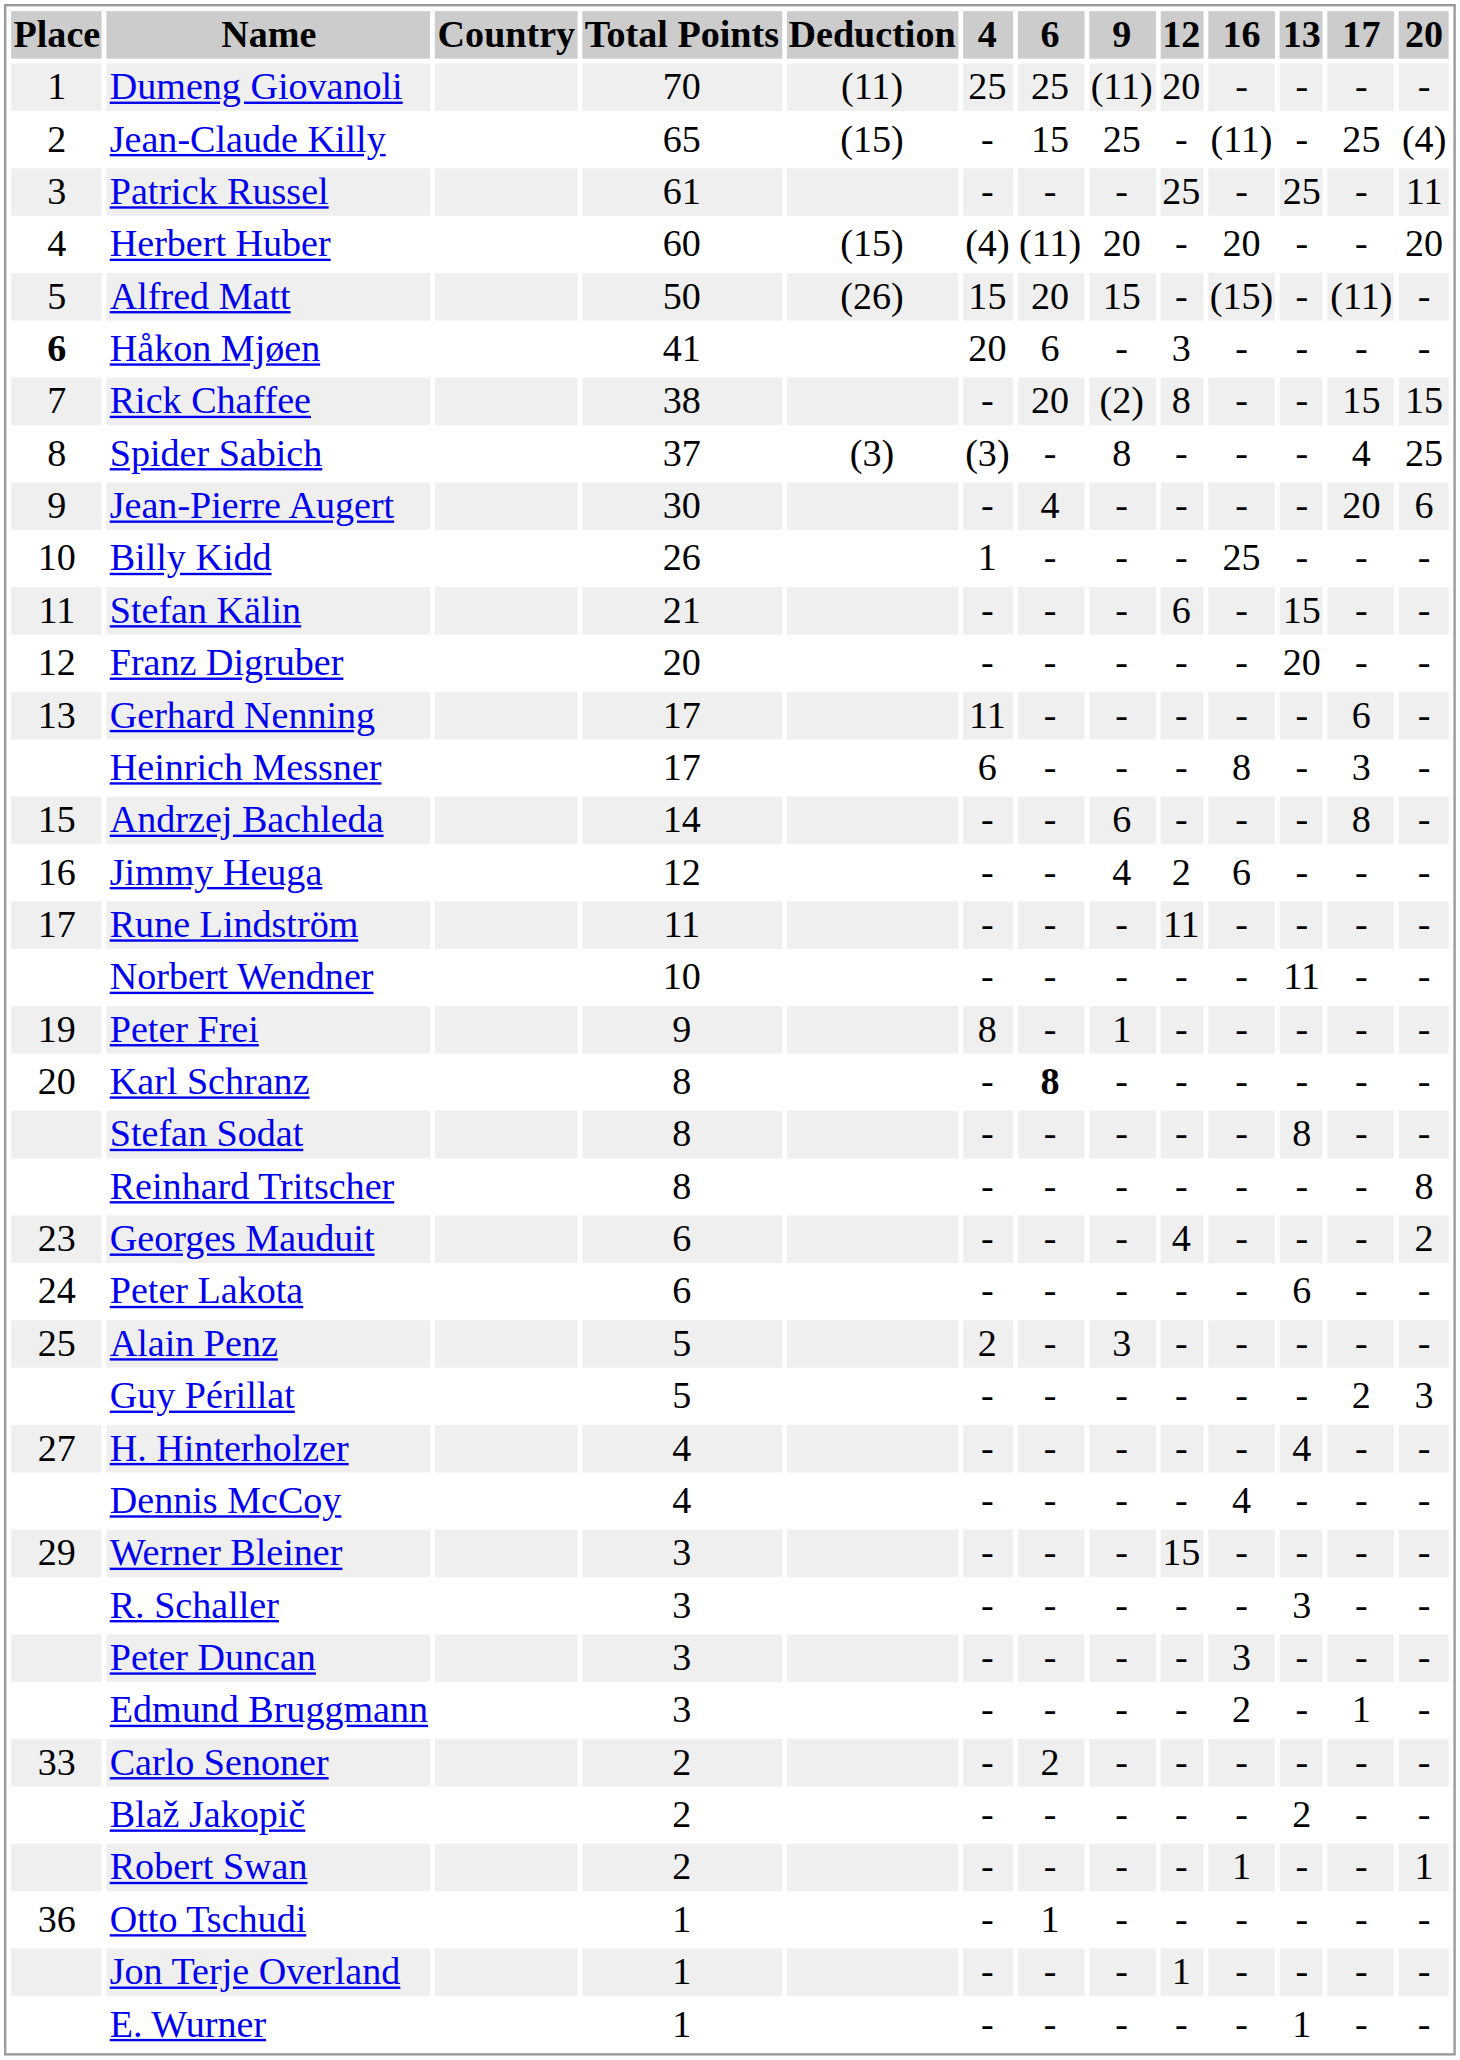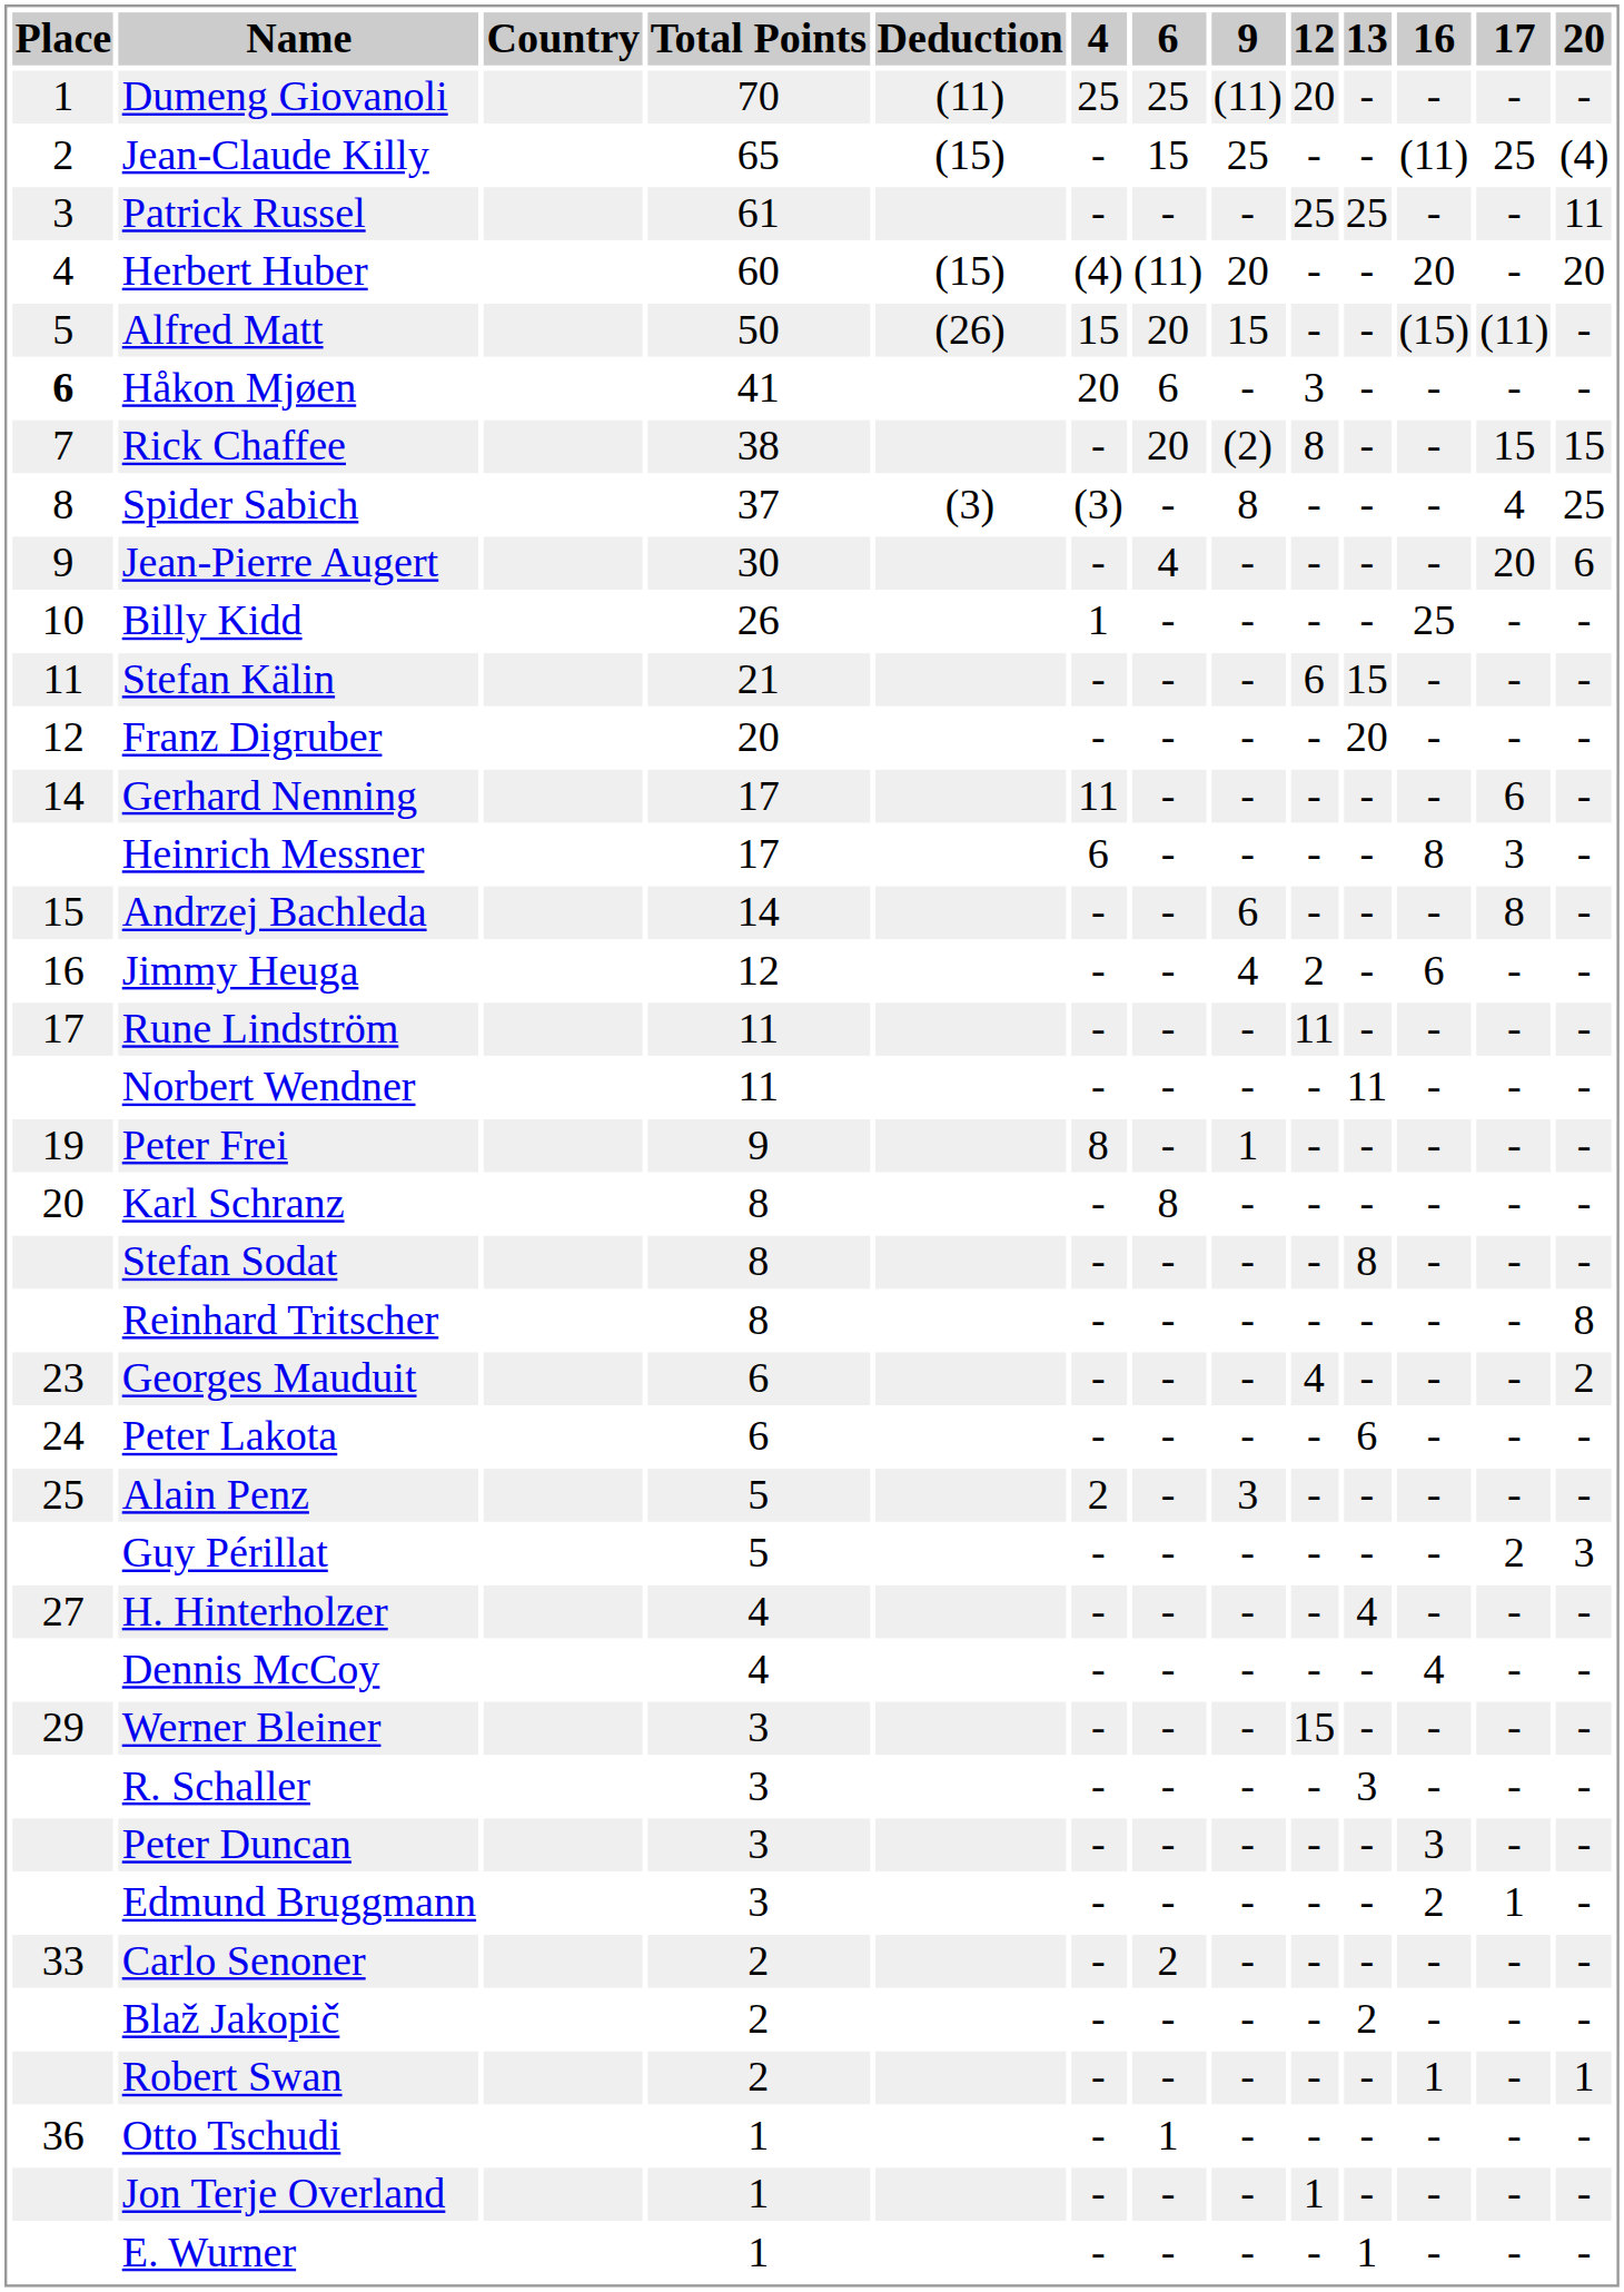 <table border="0" style="border: 1px solid #999; background-color:#FFFFFF; text-align:center">
 <tr align="center" bgcolor="#CCCCCC">
 <th>Place</th>
 <th>Name</th>
 <th>Country</th>
 <th>Total Points</th>
 <th>Deduction</th>
 <th>4</th>
 <th>6</th>
 <th>9</th>
 <th>12</th>
+<th>13</th>
 <th>16</th>
-<th>13</th>
 <th>17</th>
 <th>20</th>
 </tr>
 <tr bgcolor="#EFEFEF">
 <td>1</td>
 <td align="left"><a href='#'>Dumeng Giovanoli</a></td>
 <td align="left"></td>
 <td>70</td>
 <td>(11)</td>
 <td>25</td>
 <td>25</td>
 <td>(11)</td>
 <td>20</td>
 <td>-</td>
 <td>-</td>
 <td>-</td>
 <td>-</td>
 </tr>
 <tr>
 <td>2</td>
 <td align="left"><a href='#'>Jean-Claude Killy</a></td>
 <td align="left"></td>
 <td>65</td>
 <td>(15)</td>
 <td>-</td>
 <td>15</td>
 <td>25</td>
 <td>-</td>
+<td>-</td>
 <td>(11)</td>
-<td>-</td>
 <td>25</td>
 <td>(4)</td>
 </tr>
 <tr bgcolor="#EFEFEF">
 <td>3</td>
 <td align="left"><a href='#'>Patrick Russel</a></td>
 <td align="left"></td>
 <td>61</td>
 <td></td>
 <td>-</td>
 <td>-</td>
 <td>-</td>
 <td>25</td>
+<td>25</td>
 <td>-</td>
-<td>25</td>
 <td>-</td>
 <td>11</td>
 </tr>
 <tr>
 <td>4</td>
 <td align="left"><a href='#'>Herbert Huber</a></td>
 <td align="left"></td>
 <td>60</td>
 <td>(15)</td>
 <td>(4)</td>
 <td>(11)</td>
 <td>20</td>
 <td>-</td>
+<td>-</td>
 <td>20</td>
-<td>-</td>
 <td>-</td>
 <td>20</td>
 </tr>
 <tr bgcolor="#EFEFEF">
 <td>5</td>
 <td align="left"><a href='#'>Alfred Matt</a></td>
 <td align="left"></td>
 <td>50</td>
 <td>(26)</td>
 <td>15</td>
 <td>20</td>
 <td>15</td>
 <td>-</td>
+<td>-</td>
 <td>(15)</td>
-<td>-</td>
 <td>(11)</td>
 <td>-</td>
 </tr>
 <tr>
 <td><strong>6</strong></td>
 <td align="left"><a href='#'>Håkon Mjøen</a></td>
 <td align="left"></td>
 <td>41</td>
 <td></td>
 <td>20</td>
 <td>6</td>
 <td>-</td>
 <td>3</td>
 <td>-</td>
 <td>-</td>
 <td>-</td>
 <td>-</td>
 </tr>
 <tr bgcolor="#EFEFEF">
 <td>7</td>
 <td align="left"><a href='#'>Rick Chaffee</a></td>
 <td align="left"></td>
 <td>38</td>
 <td></td>
 <td>-</td>
 <td>20</td>
 <td>(2)</td>
 <td>8</td>
 <td>-</td>
 <td>-</td>
 <td>15</td>
 <td>15</td>
 </tr>
 <tr>
 <td>8</td>
 <td align="left"><a href='#'>Spider Sabich</a></td>
 <td align="left"></td>
 <td>37</td>
 <td>(3)</td>
 <td>(3)</td>
 <td>-</td>
 <td>8</td>
 <td>-</td>
 <td>-</td>
 <td>-</td>
 <td>4</td>
 <td>25</td>
 </tr>
 <tr bgcolor="#EFEFEF">
 <td>9</td>
 <td align="left"><a href='#'>Jean-Pierre Augert</a></td>
 <td align="left"></td>
 <td>30</td>
 <td></td>
 <td>-</td>
 <td>4</td>
 <td>-</td>
 <td>-</td>
 <td>-</td>
 <td>-</td>
 <td>20</td>
 <td>6</td>
 </tr>
 <tr>
 <td>10</td>
 <td align="left"><a href='#'>Billy Kidd</a></td>
 <td align="left"></td>
 <td>26</td>
 <td></td>
 <td>1</td>
 <td>-</td>
 <td>-</td>
 <td>-</td>
+<td>-</td>
 <td>25</td>
-<td>-</td>
 <td>-</td>
 <td>-</td>
 </tr>
 <tr bgcolor="#EFEFEF">
 <td>11</td>
 <td align="left"><a href='#'>Stefan Kälin</a></td>
 <td align="left"></td>
 <td>21</td>
 <td></td>
 <td>-</td>
 <td>-</td>
 <td>-</td>
 <td>6</td>
+<td>15</td>
 <td>-</td>
-<td>15</td>
 <td>-</td>
 <td>-</td>
 </tr>
 <tr>
 <td>12</td>
 <td align="left"><a href='#'>Franz Digruber</a></td>
 <td align="left"></td>
 <td>20</td>
 <td></td>
 <td>-</td>
 <td>-</td>
 <td>-</td>
 <td>-</td>
+<td>20</td>
 <td>-</td>
-<td>20</td>
 <td>-</td>
 <td>-</td>
 </tr>
 <tr bgcolor="#EFEFEF">
-<td>13</td>
+<td>14</td>
 <td align="left"><a href='#'>Gerhard Nenning</a></td>
 <td align="left"></td>
 <td>17</td>
 <td></td>
 <td>11</td>
 <td>-</td>
 <td>-</td>
 <td>-</td>
 <td>-</td>
 <td>-</td>
 <td>6</td>
 <td>-</td>
 </tr>
 <tr>
 <td></td>
 <td align="left"><a href='#'>Heinrich Messner</a></td>
 <td align="left"></td>
 <td>17</td>
 <td></td>
 <td>6</td>
 <td>-</td>
 <td>-</td>
 <td>-</td>
+<td>-</td>
 <td>8</td>
-<td>-</td>
 <td>3</td>
 <td>-</td>
 </tr>
 <tr bgcolor="#EFEFEF">
 <td>15</td>
 <td align="left"><a href='#'>Andrzej Bachleda</a></td>
 <td align="left"></td>
 <td>14</td>
 <td></td>
 <td>-</td>
 <td>-</td>
 <td>6</td>
 <td>-</td>
 <td>-</td>
 <td>-</td>
 <td>8</td>
 <td>-</td>
 </tr>
 <tr>
 <td>16</td>
 <td align="left"><a href='#'>Jimmy Heuga</a></td>
 <td align="left"></td>
 <td>12</td>
 <td></td>
 <td>-</td>
 <td>-</td>
 <td>4</td>
 <td>2</td>
+<td>-</td>
 <td>6</td>
-<td>-</td>
 <td>-</td>
 <td>-</td>
 </tr>
 <tr bgcolor="#EFEFEF">
 <td>17</td>
 <td align="left"><a href='#'>Rune Lindström</a></td>
 <td align="left"></td>
 <td>11</td>
 <td></td>
 <td>-</td>
 <td>-</td>
 <td>-</td>
 <td>11</td>
 <td>-</td>
 <td>-</td>
 <td>-</td>
 <td>-</td>
 </tr>
 <tr>
 <td></td>
 <td align="left"><a href='#'>Norbert Wendner</a></td>
 <td align="left"></td>
-<td>10</td>
+<td>11</td>
 <td></td>
 <td>-</td>
 <td>-</td>
 <td>-</td>
 <td>-</td>
+<td>11</td>
 <td>-</td>
-<td>11</td>
 <td>-</td>
 <td>-</td>
 </tr>
 <tr bgcolor="#EFEFEF">
 <td>19</td>
 <td align="left"><a href='#'>Peter Frei</a></td>
 <td align="left"></td>
 <td>9</td>
 <td></td>
 <td>8</td>
 <td>-</td>
 <td>1</td>
 <td>-</td>
 <td>-</td>
 <td>-</td>
 <td>-</td>
 <td>-</td>
 </tr>
 <tr>
 <td>20</td>
 <td align="left"><a href='#'>Karl Schranz</a></td>
 <td align="left"></td>
 <td>8</td>
 <td></td>
 <td>-</td>
-<td><strong>8</strong></td>
+<td>8</td>
 <td>-</td>
 <td>-</td>
 <td>-</td>
 <td>-</td>
 <td>-</td>
 <td>-</td>
 </tr>
 <tr bgcolor="#EFEFEF">
 <td></td>
 <td align="left"><a href='#'>Stefan Sodat</a></td>
 <td align="left"></td>
 <td>8</td>
 <td></td>
 <td>-</td>
 <td>-</td>
 <td>-</td>
 <td>-</td>
+<td>8</td>
 <td>-</td>
-<td>8</td>
 <td>-</td>
 <td>-</td>
 </tr>
 <tr>
 <td></td>
 <td align="left"><a href='#'>Reinhard Tritscher</a></td>
 <td align="left"></td>
 <td>8</td>
 <td></td>
 <td>-</td>
 <td>-</td>
 <td>-</td>
 <td>-</td>
 <td>-</td>
 <td>-</td>
 <td>-</td>
 <td>8</td>
 </tr>
 <tr bgcolor="#EFEFEF">
 <td>23</td>
 <td align="left"><a href='#'>Georges Mauduit</a></td>
 <td align="left"></td>
 <td>6</td>
 <td></td>
 <td>-</td>
 <td>-</td>
 <td>-</td>
 <td>4</td>
 <td>-</td>
 <td>-</td>
 <td>-</td>
 <td>2</td>
 </tr>
 <tr>
 <td>24</td>
 <td align="left"><a href='#'>Peter Lakota</a></td>
 <td align="left"></td>
 <td>6</td>
 <td></td>
 <td>-</td>
 <td>-</td>
 <td>-</td>
 <td>-</td>
+<td>6</td>
 <td>-</td>
-<td>6</td>
 <td>-</td>
 <td>-</td>
 </tr>
 <tr bgcolor="#EFEFEF">
 <td>25</td>
 <td align="left"><a href='#'>Alain Penz</a></td>
 <td align="left"></td>
 <td>5</td>
 <td></td>
 <td>2</td>
 <td>-</td>
 <td>3</td>
 <td>-</td>
 <td>-</td>
 <td>-</td>
 <td>-</td>
 <td>-</td>
 </tr>
 <tr>
 <td></td>
 <td align="left"><a href='#'>Guy Périllat</a></td>
 <td align="left"></td>
 <td>5</td>
 <td></td>
 <td>-</td>
 <td>-</td>
 <td>-</td>
 <td>-</td>
 <td>-</td>
 <td>-</td>
 <td>2</td>
 <td>3</td>
 </tr>
 <tr bgcolor="#EFEFEF">
 <td>27</td>
 <td align="left"><a href='#'>H. Hinterholzer</a></td>
 <td align="left"></td>
 <td>4</td>
 <td></td>
 <td>-</td>
 <td>-</td>
 <td>-</td>
 <td>-</td>
+<td>4</td>
 <td>-</td>
-<td>4</td>
 <td>-</td>
 <td>-</td>
 </tr>
 <tr>
 <td></td>
 <td align="left"><a href='#'>Dennis McCoy</a></td>
 <td align="left"></td>
 <td>4</td>
 <td></td>
 <td>-</td>
 <td>-</td>
 <td>-</td>
 <td>-</td>
+<td>-</td>
 <td>4</td>
-<td>-</td>
 <td>-</td>
 <td>-</td>
 </tr>
 <tr bgcolor="#EFEFEF">
 <td>29</td>
 <td align="left"><a href='#'>Werner Bleiner</a></td>
 <td align="left"></td>
 <td>3</td>
 <td></td>
 <td>-</td>
 <td>-</td>
 <td>-</td>
 <td>15</td>
 <td>-</td>
 <td>-</td>
 <td>-</td>
 <td>-</td>
 </tr>
 <tr>
 <td></td>
 <td align="left"><a href='#'>R. Schaller</a></td>
 <td align="left"></td>
 <td>3</td>
 <td></td>
 <td>-</td>
 <td>-</td>
 <td>-</td>
 <td>-</td>
+<td>3</td>
 <td>-</td>
-<td>3</td>
 <td>-</td>
 <td>-</td>
 </tr>
 <tr bgcolor="#EFEFEF">
 <td></td>
 <td align="left"><a href='#'>Peter Duncan</a></td>
 <td align="left"></td>
 <td>3</td>
 <td></td>
 <td>-</td>
 <td>-</td>
 <td>-</td>
 <td>-</td>
+<td>-</td>
 <td>3</td>
-<td>-</td>
 <td>-</td>
 <td>-</td>
 </tr>
 <tr>
 <td></td>
 <td align="left"><a href='#'>Edmund Bruggmann</a></td>
 <td align="left"></td>
 <td>3</td>
 <td></td>
 <td>-</td>
 <td>-</td>
 <td>-</td>
 <td>-</td>
+<td>-</td>
 <td>2</td>
-<td>-</td>
 <td>1</td>
 <td>-</td>
 </tr>
 <tr bgcolor="#EFEFEF">
 <td>33</td>
 <td align="left"><a href='#'>Carlo Senoner</a></td>
 <td align="left"></td>
 <td>2</td>
 <td></td>
 <td>-</td>
 <td>2</td>
 <td>-</td>
 <td>-</td>
 <td>-</td>
 <td>-</td>
 <td>-</td>
 <td>-</td>
 </tr>
 <tr>
 <td></td>
 <td align="left"><a href='#'>Blaž Jakopič</a></td>
 <td align="left"></td>
 <td>2</td>
 <td></td>
 <td>-</td>
 <td>-</td>
 <td>-</td>
 <td>-</td>
+<td>2</td>
 <td>-</td>
-<td>2</td>
 <td>-</td>
 <td>-</td>
 </tr>
 <tr bgcolor="#EFEFEF">
 <td></td>
 <td align="left"><a href='#'>Robert Swan</a></td>
 <td align="left"></td>
 <td>2</td>
 <td></td>
 <td>-</td>
 <td>-</td>
 <td>-</td>
 <td>-</td>
+<td>-</td>
 <td>1</td>
-<td>-</td>
 <td>-</td>
 <td>1</td>
 </tr>
 <tr>
 <td>36</td>
 <td align="left"><a href='#'>Otto Tschudi</a></td>
 <td align="left"></td>
 <td>1</td>
 <td></td>
 <td>-</td>
 <td>1</td>
 <td>-</td>
 <td>-</td>
 <td>-</td>
 <td>-</td>
 <td>-</td>
 <td>-</td>
 </tr>
 <tr bgcolor="#EFEFEF">
 <td></td>
 <td align="left"><a href='#'>Jon Terje Overland</a></td>
 <td align="left"></td>
 <td>1</td>
 <td></td>
 <td>-</td>
 <td>-</td>
 <td>-</td>
 <td>1</td>
 <td>-</td>
 <td>-</td>
 <td>-</td>
 <td>-</td>
 </tr>
 <tr>
 <td></td>
 <td align="left"><a href='#'>E. Wurner</a></td>
 <td align="left"></td>
 <td>1</td>
 <td></td>
 <td>-</td>
 <td>-</td>
 <td>-</td>
 <td>-</td>
+<td>1</td>
 <td>-</td>
-<td>1</td>
 <td>-</td>
 <td>-</td>
 </tr>
 </table>
